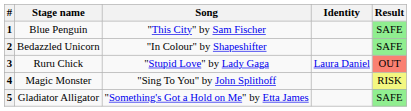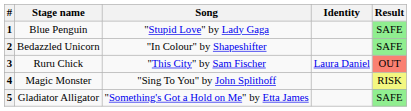 <table class="wikitable plainrowheaders" style="text-align: center;">
 <tr>
 <th>#</th>
 <th>Stage name</th>
 <th>Song</th>
 <th>Identity</th>
 <th>Result</th>
 </tr>
 <tr>
 <th>1</th>
 <td>Blue Penguin</td>
-<td>"<a href='#'>This City</a>" by <a href='#'>Sam Fischer</a></td>
+<td>"<a href='#'>Stupid Love</a>" by <a href='#'>Lady Gaga</a></td>
 <td></td>
 <td bgcolor=lightgreen>SAFE</td>
 </tr>
 <tr>
 <th>2</th>
 <td>Bedazzled Unicorn</td>
 <td>"In Colour" by <a href='#'>Shapeshifter</a></td>
 <td></td>
 <td bgcolor=lightgreen>SAFE</td>
 </tr>
 <tr>
 <th>3</th>
 <td>Ruru Chick</td>
-<td>"<a href='#'>Stupid Love</a>" by <a href='#'>Lady Gaga</a></td>
+<td>"<a href='#'>This City</a>" by <a href='#'>Sam Fischer</a></td>
 <td><a href='#'>Laura Daniel</a></td>
 <td bgcolor="salmon">OUT</td>
 </tr>
 <tr>
 <th>4</th>
 <td>Magic Monster</td>
 <td>"Sing To You" by <a href='#'>John Splithoff</a></td>
 <td></td>
 <td bgcolor="#F3F781">RISK</td>
 </tr>
 <tr>
 <th>5</th>
 <td>Gladiator Alligator</td>
 <td>"<a href='#'>Something's Got a Hold on Me</a>" by <a href='#'>Etta James</a></td>
 <td></td>
 <td bgcolor=lightgreen>SAFE</td>
 </tr>
 </table>
